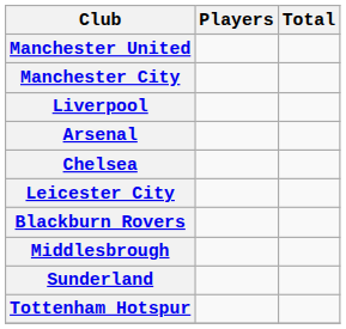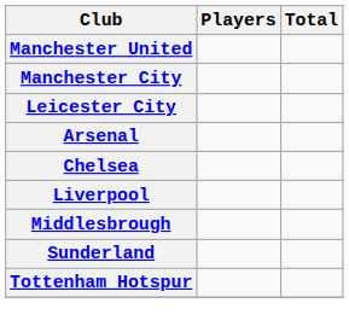 <table class="sortable wikitable plainrowheaders">
 <tr>
 <th scope="col">Club</th>
 <th scope="col">Players</th>
 <th scope="col">Total</th>
 </tr>
 <tr>
 <th scope="row"><a href='#'>Manchester United</a></th>
 <td align="center"></td>
 <td align="center"></td>
 </tr>
 <tr>
 <th scope="row"><a href='#'>Manchester City</a></th>
 <td align="center"></td>
 <td align="center"></td>
 </tr>
 <tr>
-<th scope="row"><a href='#'>Liverpool</a></th>
+<th scope="row"><a href='#'>Leicester City</a></th>
 <td align="center"></td>
 <td align="center"></td>
 </tr>
 <tr>
 <th scope="row"><a href='#'>Arsenal</a></th>
 <td align="center"></td>
 <td align="center"></td>
 </tr>
 <tr>
 <th scope="row"><a href='#'>Chelsea</a></th>
 <td align="center"></td>
 <td align="center"></td>
 </tr>
 <tr>
-<th scope="row"><a href='#'>Leicester City</a></th>
-<td align="center"></td>
-<td align="center"></td>
-</tr>
-<tr>
-<th scope="row"><a href='#'>Blackburn Rovers</a></th>
+<th scope="row"><a href='#'>Liverpool</a></th>
 <td align="center"></td>
 <td align="center"></td>
 </tr>
 <tr>
 <th scope="row"><a href='#'>Middlesbrough</a></th>
 <td align="center"></td>
 <td align="center"></td>
 </tr>
 <tr>
 <th scope="row"><a href='#'>Sunderland</a></th>
 <td align="center"></td>
 <td align="center"></td>
 </tr>
 <tr>
 <th scope="row"><a href='#'>Tottenham Hotspur</a></th>
 <td align="center"></td>
 <td align="center"></td>
 </tr>
 <tr>
 </tr>
 </table>
